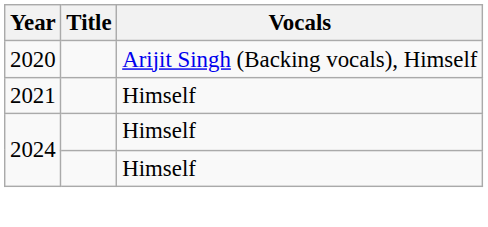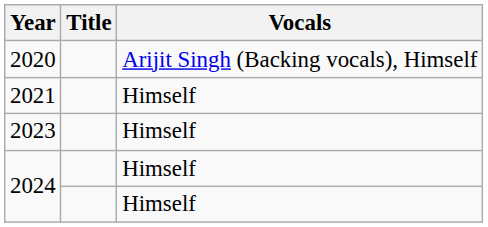 <table class="wikitable sortable">
 <tr>
 <th>Year</th>
 <th>Title</th>
 <th>Vocals</th>
 </tr>
 <tr>
 <td>2020</td>
 <td></td>
 <td><a href='#'>Arijit Singh</a> (Backing vocals), Himself</td>
 </tr>
 <tr>
 <td rowspan="1">2021</td>
 <td></td>
 <td>Himself</td>
 </tr>
 <tr>
+<td>2023</td>
+<td></td>
+<td>Himself</td>
+</tr>
+<tr>
 <td rowspan="2">2024</td>
 <td></td>
 <td>Himself</td>
 </tr>
 <tr>
 <td></td>
 <td>Himself</td>
 </tr>
 </table>
